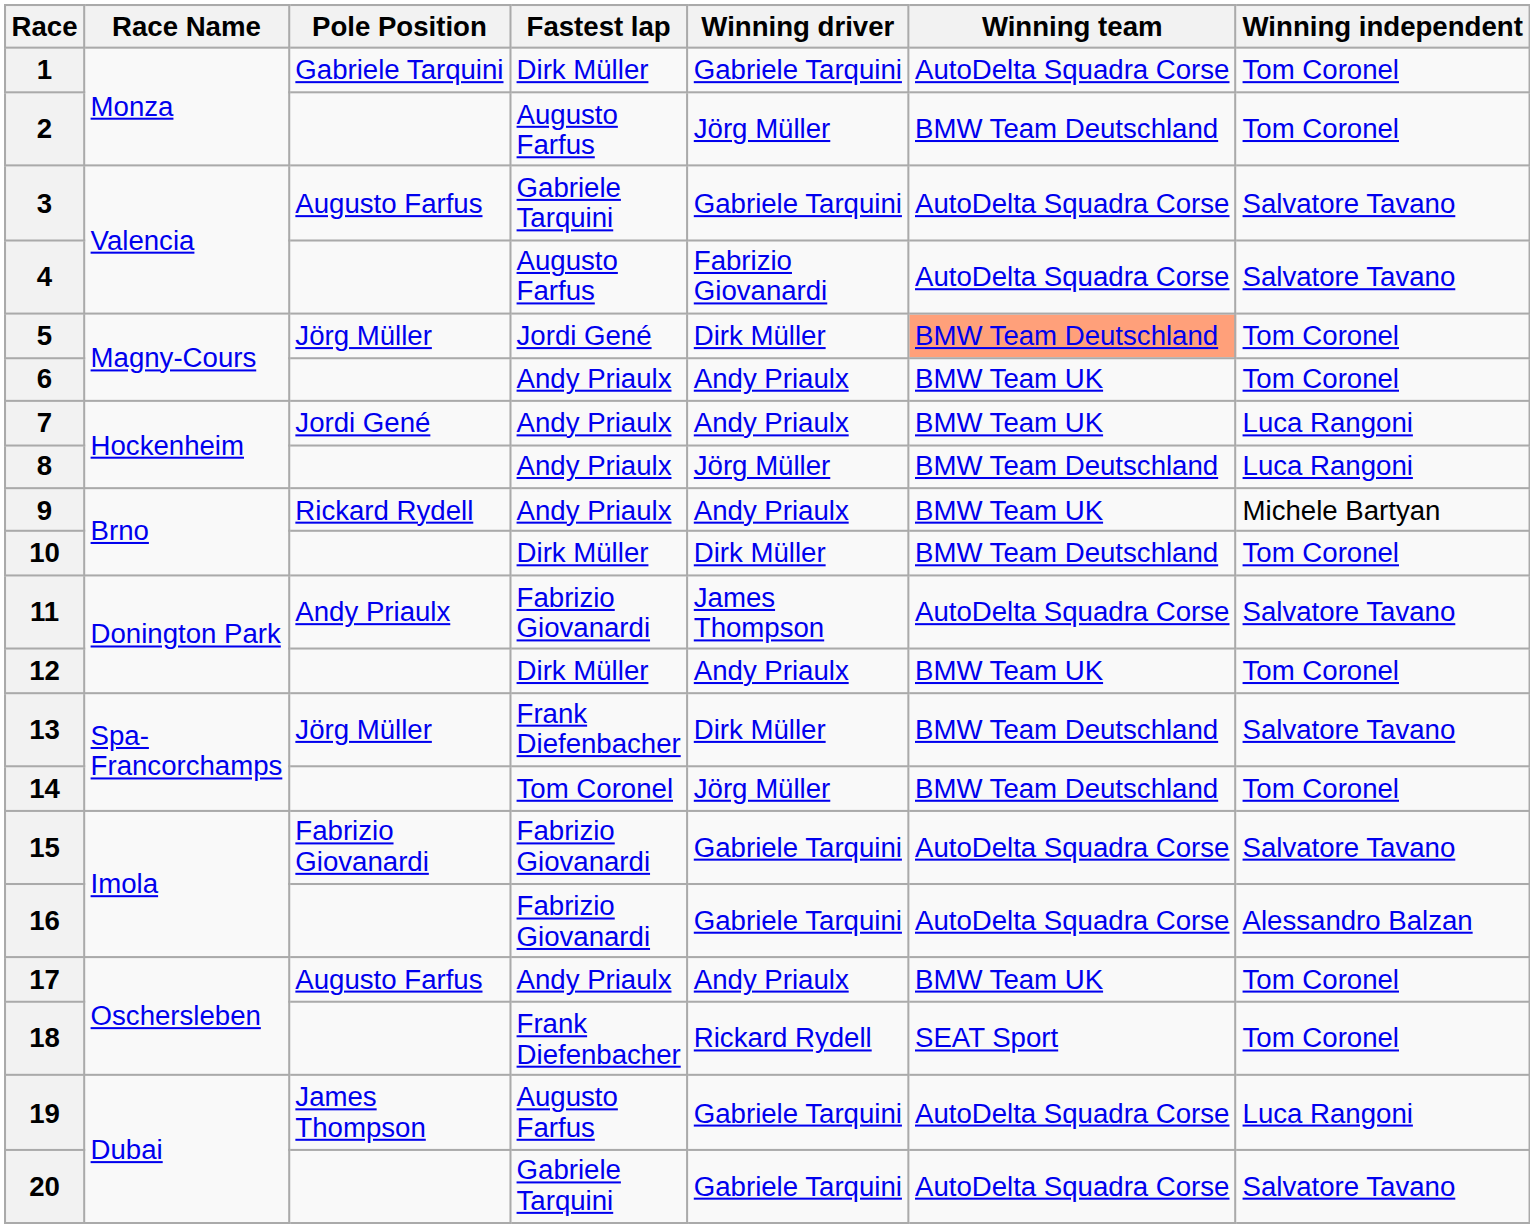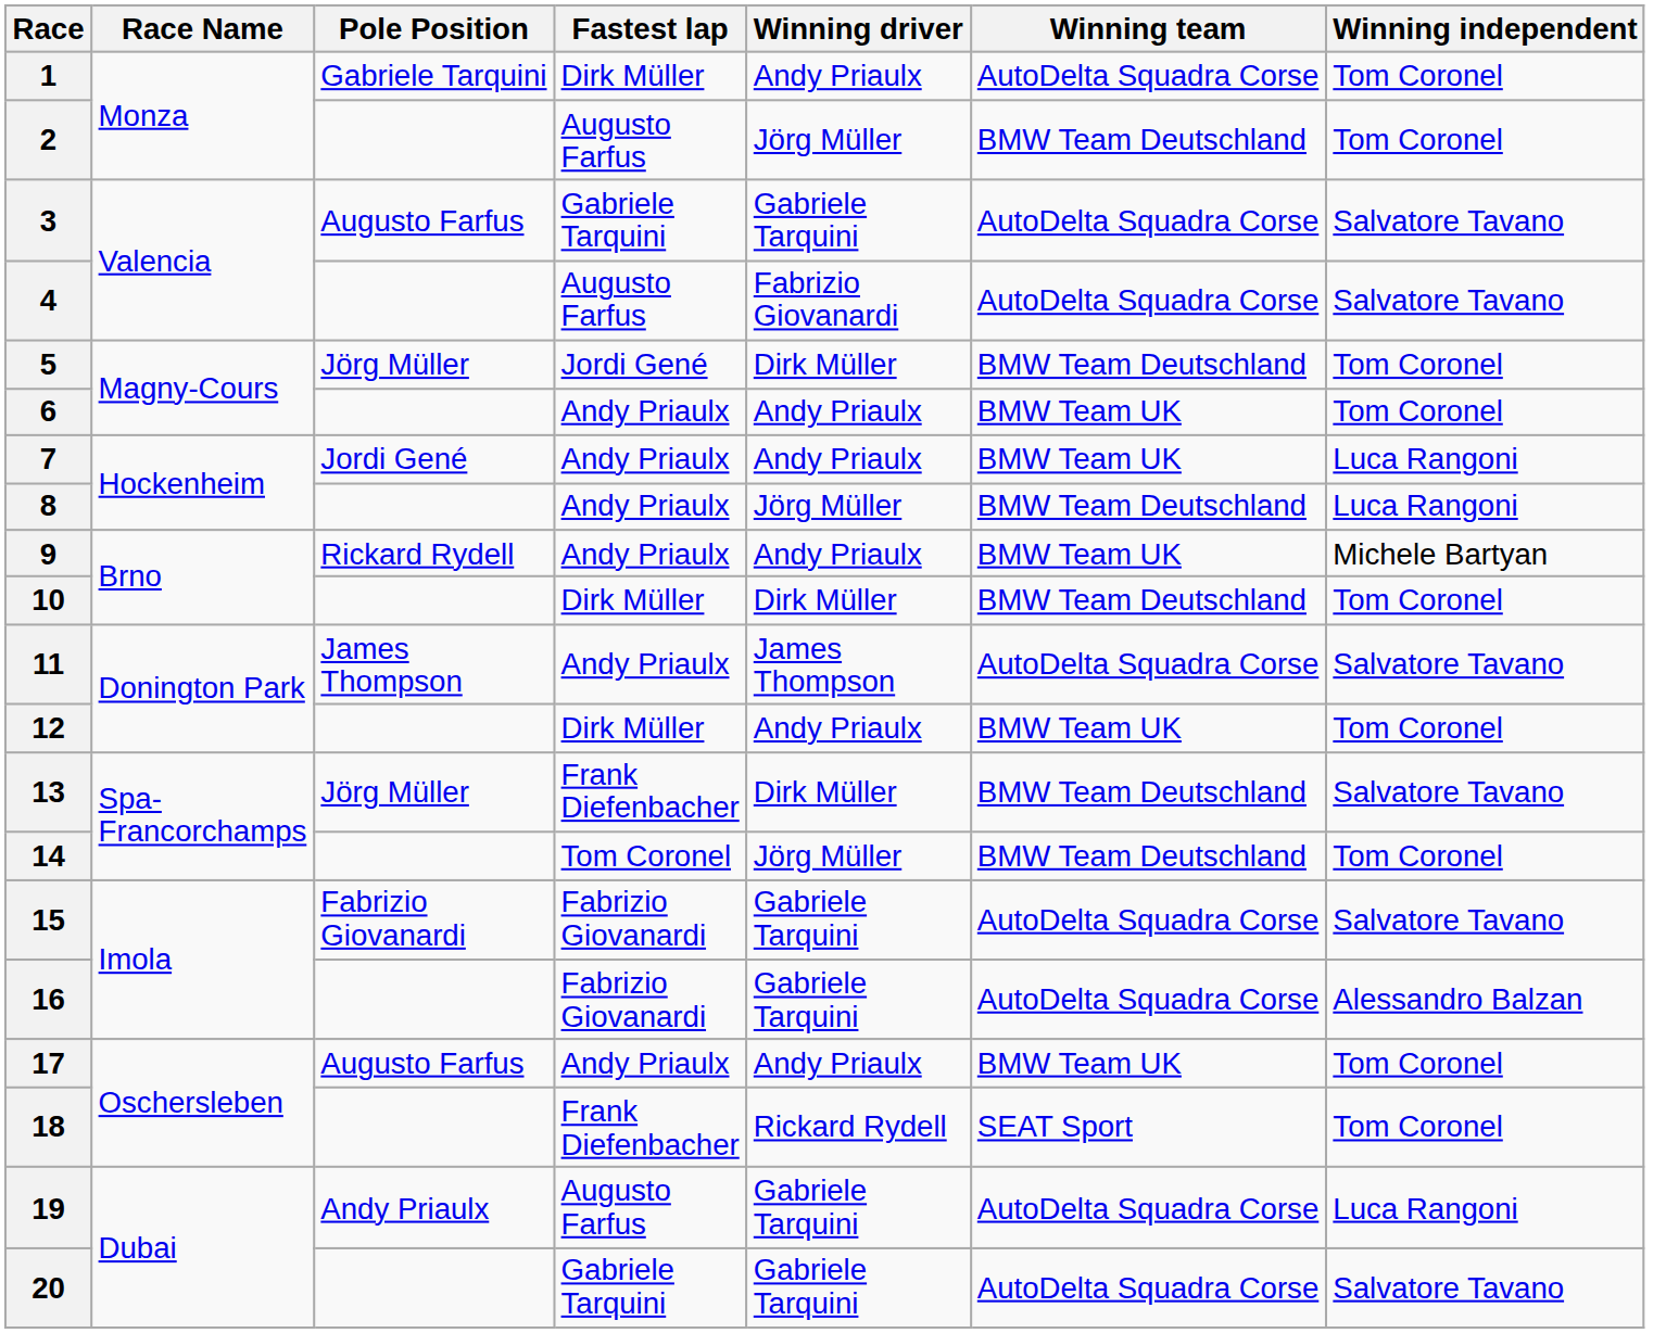 <table class="wikitable" style="font-size: 85%;">
 <tr>
 <th>Race</th>
 <th nowrap>Race Name</th>
 <th nowrap>Pole Position</th>
 <th nowrap>Fastest lap</th>
 <th nowrap>Winning driver</th>
 <th nowrap>Winning team</th>
 <th nowrap>Winning independent</th>
 </tr>
 <tr>
 <th>1</th>
 <td rowspan=2> <a href='#'>Monza</a></td>
 <td nowrap> <a href='#'>Gabriele Tarquini</a></td>
 <td nowrap> <a href='#'>Dirk Müller</a></td>
-<td nowrap> <a href='#'>Gabriele Tarquini</a></td>
+<td> <a href='#'>Andy Priaulx</a></td>
 <td nowrap> <a href='#'>AutoDelta Squadra Corse</a></td>
 <td nowrap> <a href='#'>Tom Coronel</a></td>
 </tr>
 <tr>
 <th>2</th>
 <td></td>
 <td> <a href='#'>Augusto Farfus</a></td>
 <td> <a href='#'>Jörg Müller</a></td>
 <td> <a href='#'>BMW Team Deutschland</a></td>
 <td> <a href='#'>Tom Coronel</a></td>
 </tr>
 <tr>
 <th>3</th>
 <td rowspan=2> <a href='#'>Valencia</a></td>
 <td> <a href='#'>Augusto Farfus</a></td>
 <td> <a href='#'>Gabriele Tarquini</a></td>
 <td> <a href='#'>Gabriele Tarquini</a></td>
 <td> <a href='#'>AutoDelta Squadra Corse</a></td>
 <td> <a href='#'>Salvatore Tavano</a></td>
 </tr>
 <tr>
 <th>4</th>
 <td></td>
 <td> <a href='#'>Augusto Farfus</a></td>
 <td> <a href='#'>Fabrizio Giovanardi</a></td>
 <td> <a href='#'>AutoDelta Squadra Corse</a></td>
 <td> <a href='#'>Salvatore Tavano</a></td>
 </tr>
 <tr>
 <th>5</th>
 <td rowspan=2> <a href='#'>Magny-Cours</a></td>
 <td> <a href='#'>Jörg Müller</a></td>
 <td> <a href='#'>Jordi Gené</a></td>
 <td> <a href='#'>Dirk Müller</a></td>
-<td style="background: lightsalmon;"> <a href='#'>BMW Team Deutschland</a></td>
+<td> <a href='#'>BMW Team Deutschland</a></td>
 <td> <a href='#'>Tom Coronel</a></td>
 </tr>
 <tr>
 <th>6</th>
 <td></td>
 <td> <a href='#'>Andy Priaulx</a></td>
 <td> <a href='#'>Andy Priaulx</a></td>
 <td> <a href='#'>BMW Team UK</a></td>
 <td> <a href='#'>Tom Coronel</a></td>
 </tr>
 <tr>
 <th>7</th>
 <td rowspan=2> <a href='#'>Hockenheim</a></td>
 <td> <a href='#'>Jordi Gené</a></td>
 <td> <a href='#'>Andy Priaulx</a></td>
 <td> <a href='#'>Andy Priaulx</a></td>
 <td> <a href='#'>BMW Team UK</a></td>
 <td> <a href='#'>Luca Rangoni</a></td>
 </tr>
 <tr>
 <th>8</th>
 <td></td>
 <td> <a href='#'>Andy Priaulx</a></td>
 <td> <a href='#'>Jörg Müller</a></td>
 <td> <a href='#'>BMW Team Deutschland</a></td>
 <td> <a href='#'>Luca Rangoni</a></td>
 </tr>
 <tr>
 <th>9</th>
 <td rowspan=2> <a href='#'>Brno</a></td>
 <td> <a href='#'>Rickard Rydell</a></td>
 <td> <a href='#'>Andy Priaulx</a></td>
 <td> <a href='#'>Andy Priaulx</a></td>
 <td> <a href='#'>BMW Team UK</a></td>
 <td> Michele Bartyan</td>
 </tr>
 <tr>
 <th>10</th>
 <td></td>
 <td> <a href='#'>Dirk Müller</a></td>
 <td> <a href='#'>Dirk Müller</a></td>
 <td> <a href='#'>BMW Team Deutschland</a></td>
 <td> <a href='#'>Tom Coronel</a></td>
 </tr>
 <tr>
 <th>11</th>
 <td rowspan=2> <a href='#'>Donington Park</a></td>
+<td> <a href='#'>James Thompson</a></td>
 <td> <a href='#'>Andy Priaulx</a></td>
-<td> <a href='#'>Fabrizio Giovanardi</a></td>
 <td> <a href='#'>James Thompson</a></td>
 <td> <a href='#'>AutoDelta Squadra Corse</a></td>
 <td> <a href='#'>Salvatore Tavano</a></td>
 </tr>
 <tr>
 <th>12</th>
 <td></td>
 <td> <a href='#'>Dirk Müller</a></td>
 <td> <a href='#'>Andy Priaulx</a></td>
 <td> <a href='#'>BMW Team UK</a></td>
 <td> <a href='#'>Tom Coronel</a></td>
 </tr>
 <tr>
 <th>13</th>
 <td rowspan=2> <a href='#'>Spa-Francorchamps</a></td>
 <td> <a href='#'>Jörg Müller</a></td>
 <td> <a href='#'>Frank Diefenbacher</a></td>
 <td> <a href='#'>Dirk Müller</a></td>
 <td> <a href='#'>BMW Team Deutschland</a></td>
 <td> <a href='#'>Salvatore Tavano</a></td>
 </tr>
 <tr>
 <th>14</th>
 <td></td>
 <td> <a href='#'>Tom Coronel</a></td>
 <td> <a href='#'>Jörg Müller</a></td>
 <td> <a href='#'>BMW Team Deutschland</a></td>
 <td> <a href='#'>Tom Coronel</a></td>
 </tr>
 <tr>
 <th>15</th>
 <td rowspan=2> <a href='#'>Imola</a></td>
 <td> <a href='#'>Fabrizio Giovanardi</a></td>
 <td> <a href='#'>Fabrizio Giovanardi</a></td>
 <td> <a href='#'>Gabriele Tarquini</a></td>
 <td> <a href='#'>AutoDelta Squadra Corse</a></td>
 <td> <a href='#'>Salvatore Tavano</a></td>
 </tr>
 <tr>
 <th>16</th>
 <td></td>
 <td> <a href='#'>Fabrizio Giovanardi</a></td>
 <td> <a href='#'>Gabriele Tarquini</a></td>
 <td> <a href='#'>AutoDelta Squadra Corse</a></td>
 <td> <a href='#'>Alessandro Balzan</a></td>
 </tr>
 <tr>
 <th>17</th>
 <td rowspan=2> <a href='#'>Oschersleben</a></td>
 <td> <a href='#'>Augusto Farfus</a></td>
 <td> <a href='#'>Andy Priaulx</a></td>
 <td> <a href='#'>Andy Priaulx</a></td>
 <td> <a href='#'>BMW Team UK</a></td>
 <td> <a href='#'>Tom Coronel</a></td>
 </tr>
 <tr>
 <th>18</th>
 <td></td>
 <td> <a href='#'>Frank Diefenbacher</a></td>
 <td> <a href='#'>Rickard Rydell</a></td>
 <td> <a href='#'>SEAT Sport</a></td>
 <td> <a href='#'>Tom Coronel</a></td>
 </tr>
 <tr>
 <th>19</th>
 <td rowspan=2> <a href='#'>Dubai</a></td>
-<td> <a href='#'>James Thompson</a></td>
+<td> <a href='#'>Andy Priaulx</a></td>
 <td> <a href='#'>Augusto Farfus</a></td>
 <td> <a href='#'>Gabriele Tarquini</a></td>
 <td> <a href='#'>AutoDelta Squadra Corse</a></td>
 <td> <a href='#'>Luca Rangoni</a></td>
 </tr>
 <tr>
 <th>20</th>
 <td></td>
 <td> <a href='#'>Gabriele Tarquini</a></td>
 <td> <a href='#'>Gabriele Tarquini</a></td>
 <td> <a href='#'>AutoDelta Squadra Corse</a></td>
 <td> <a href='#'>Salvatore Tavano</a></td>
 </tr>
 </table>
